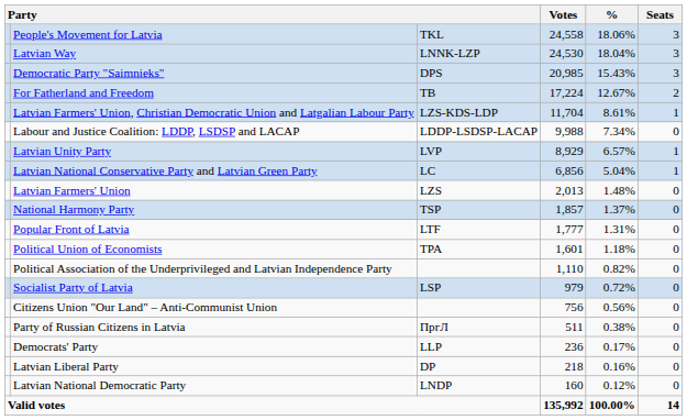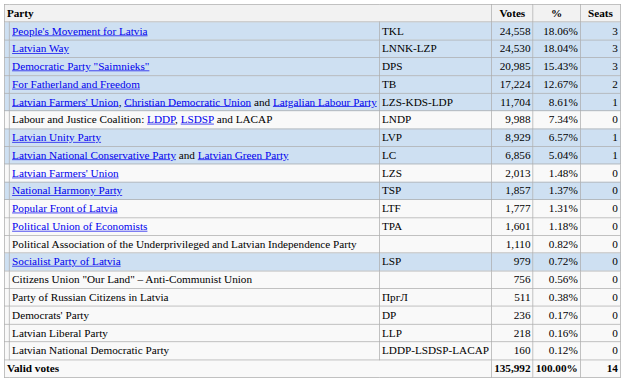 <table class="wikitable" border="1" style="text-align:right;">
 <tr>
 <th style="text-align:left;" colspan=3>Party</th>
 <th align=center width="50">Votes</th>
 <th align=center width="50">%</th>
 <th align=center width="50">Seats</th>
 </tr>
 <tr style="background:#CEE0F2;">
 <td></td>
 <td align=left><a href='#'>People's Movement for Latvia</a></td>
 <td align=left>TKL</td>
 <td>24,558</td>
 <td>18.06%</td>
 <td>3</td>
 </tr>
 <tr style="background:#CEE0F2;">
 <td></td>
 <td align=left><a href='#'>Latvian Way</a></td>
 <td align=left>LNNK-LZP</td>
 <td>24,530</td>
 <td>18.04%</td>
 <td>3</td>
 </tr>
 <tr style="background:#CEE0F2;">
 <td></td>
 <td align=left><a href='#'>Democratic Party "Saimnieks"</a></td>
 <td align=left>DPS</td>
 <td>20,985</td>
 <td>15.43%</td>
 <td>3</td>
 </tr>
 <tr style="background:#CEE0F2;">
 <td></td>
 <td align=left><a href='#'>For Fatherland and Freedom</a></td>
 <td align=left>TB</td>
 <td>17,224</td>
 <td>12.67%</td>
 <td>2</td>
 </tr>
 <tr style="background:#CEE0F2;">
 <td></td>
 <td align=left><a href='#'>Latvian Farmers' Union</a>, <a href='#'>Christian Democratic Union</a> and <a href='#'>Latgalian Labour Party</a></td>
 <td align=left>LZS-KDS-LDP</td>
 <td>11,704</td>
 <td>8.61%</td>
 <td>1</td>
 </tr>
 <tr>
 <td></td>
 <td align=left>Labour and Justice Coalition: <a href='#'>LDDP</a>, <a href='#'>LSDSP</a> and LACAP</td>
-<td align=left>LDDP-LSDSP-LACAP</td>
+<td align=left>LNDP</td>
 <td>9,988</td>
 <td>7.34%</td>
 <td>0</td>
 </tr>
 <tr style="background:#CEE0F2;">
 <td></td>
 <td align=left><a href='#'>Latvian Unity Party</a></td>
 <td align=left>LVP</td>
 <td>8,929</td>
 <td>6.57%</td>
 <td>1</td>
 </tr>
 <tr style="background:#CEE0F2;">
 <td></td>
 <td align=left><a href='#'>Latvian National Conservative Party</a> and <a href='#'>Latvian Green Party</a></td>
 <td align=left>LC</td>
 <td>6,856</td>
 <td>5.04%</td>
 <td>1</td>
 </tr>
 <tr>
 <td></td>
 <td align=left><a href='#'>Latvian Farmers' Union</a></td>
 <td align=left>LZS</td>
 <td>2,013</td>
 <td>1.48%</td>
 <td>0</td>
 </tr>
 <tr style="background:#CEE0F2;">
 <td></td>
 <td align=left><a href='#'>National Harmony Party</a></td>
 <td align=left>TSP</td>
 <td>1,857</td>
 <td>1.37%</td>
 <td>0</td>
 </tr>
 <tr>
 <td></td>
 <td align=left><a href='#'>Popular Front of Latvia</a></td>
 <td align=left>LTF</td>
 <td>1,777</td>
 <td>1.31%</td>
 <td>0</td>
 </tr>
 <tr>
 <td></td>
 <td align=left><a href='#'>Political Union of Economists</a></td>
 <td align=left>TPA</td>
 <td>1,601</td>
 <td>1.18%</td>
 <td>0</td>
 </tr>
 <tr>
 <td></td>
 <td align=left>Political Association of the Underprivileged and Latvian Independence Party</td>
 <td align=left></td>
 <td>1,110</td>
 <td>0.82%</td>
 <td>0</td>
 </tr>
 <tr style="background:#CEE0F2;">
 <td></td>
 <td align=left><a href='#'>Socialist Party of Latvia</a></td>
 <td align=left>LSP</td>
 <td>979</td>
 <td>0.72%</td>
 <td>0</td>
 </tr>
 <tr>
 <td></td>
 <td align=left>Citizens Union "Our Land" – Anti-Communist Union</td>
 <td align=left></td>
 <td>756</td>
 <td>0.56%</td>
 <td>0</td>
 </tr>
 <tr>
 <td></td>
 <td align=left>Party of Russian Citizens in Latvia</td>
 <td align=left>ПргЛ</td>
 <td>511</td>
 <td>0.38%</td>
 <td>0</td>
 </tr>
 <tr>
 <td></td>
 <td align=left>Democrats' Party</td>
-<td align=left>LLP</td>
+<td align=left>DP</td>
 <td>236</td>
 <td>0.17%</td>
 <td>0</td>
 </tr>
 <tr>
 <td></td>
 <td align=left>Latvian Liberal Party</td>
-<td align=left>DP</td>
+<td align=left>LLP</td>
 <td>218</td>
 <td>0.16%</td>
 <td>0</td>
 </tr>
 <tr>
 <td></td>
 <td align=left>Latvian National Democratic Party</td>
-<td align=left>LNDP</td>
+<td align=left>LDDP-LSDSP-LACAP</td>
 <td>160</td>
 <td>0.12%</td>
 <td>0</td>
 </tr>
 <tr style="font-weight:bold">
 <td align=left colspan=3>Valid votes</td>
 <td>135,992</td>
 <td>100.00%</td>
 <td>14</td>
 </tr>
 </table>
